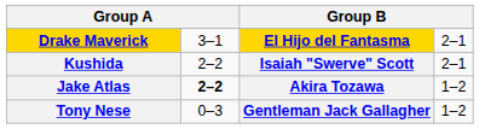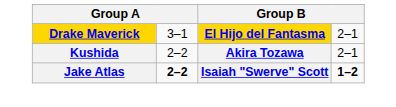 <table class="wikitable" style="margin: 1em auto 1em auto;text-align:center">
 <tr>
 <th colspan="2" style="width:50%">Group A</th>
 <th colspan="2" style="width:50%">Group B</th>
 </tr>
 <tr>
 <th style="background: gold"><a href='#'>Drake Maverick</a></th>
 <td style="width:35px">3–1</td>
 <th style="background: gold"><a href='#'>El Hijo del Fantasma</a></th>
 <td>2–1</td>
 </tr>
 <tr>
 <th><a href='#'>Kushida</a></th>
 <td>2–2</td>
-<th><a href='#'>Isaiah "Swerve" Scott</a></th>
+<th><a href='#'>Akira Tozawa</a></th>
 <td>2–1</td>
 </tr>
 <tr>
 <th><a href='#'>Jake Atlas</a></th>
 <td><strong>2–2</strong></td>
-<th><a href='#'>Akira Tozawa</a></th>
-<td style="width:35px">1–2</td>
-</tr>
-<tr>
-<th><a href='#'>Tony Nese</a></th>
-<td>0–3</td>
-<th><a href='#'>Gentleman Jack Gallagher</a></th>
-<td>1–2</td>
+<th><a href='#'>Isaiah "Swerve" Scott</a></th>
+<td style="width:35px"><strong>1–2</strong></td>
 </tr>
 </table>
